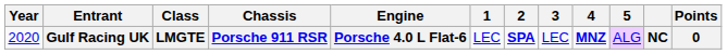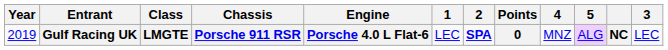 <table class="wikitable" style="text-align:center; font-size:85%">
 <tr>
 <th>Year</th>
 <th>Entrant</th>
 <th>Class</th>
 <th>Chassis</th>
 <th>Engine</th>
 <th>1</th>
 <th>2</th>
-<th>3</th>
+<th>Points</th>
 <th>4</th>
 <th>5</th>
 <th></th>
-<th>Points</th>
+<th>3</th>
 </tr>
 <tr>
-<td><a href='#'>2020</a></td>
+<td><a href='#'>2019</a></td>
 <th nowrap>Gulf Racing UK</th>
 <th>LMGTE</th>
 <th nowrap><a href='#'>Porsche 911 RSR</a></th>
 <th nowrap><a href='#'>Porsche</a> 4.0 L Flat-6</th>
 <td><a href='#'>LEC</a></td>
 <td><strong><a href='#'>SPA</a></strong></td>
-<td><a href='#'>LEC</a></td>
-<td><strong><a href='#'>MNZ</a></strong></td>
+<th>0</th>
+<td><a href='#'>MNZ</a></td>
 <td style="background:#EFCFFF;"><a href='#'>ALG</a><br></td>
 <th>NC</th>
-<th>0</th>
+<td><a href='#'>LEC</a></td>
 </tr>
 </table>
